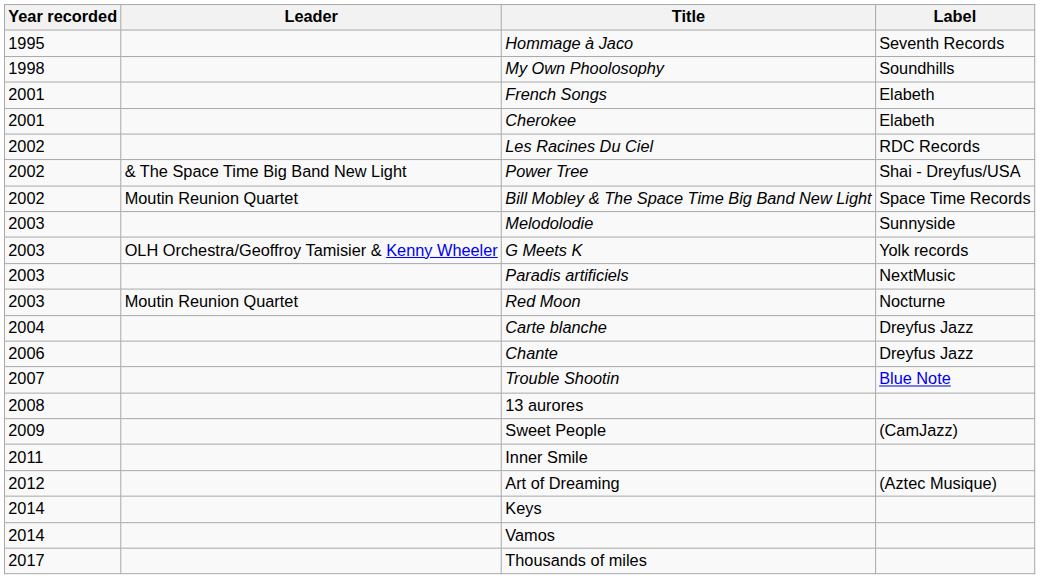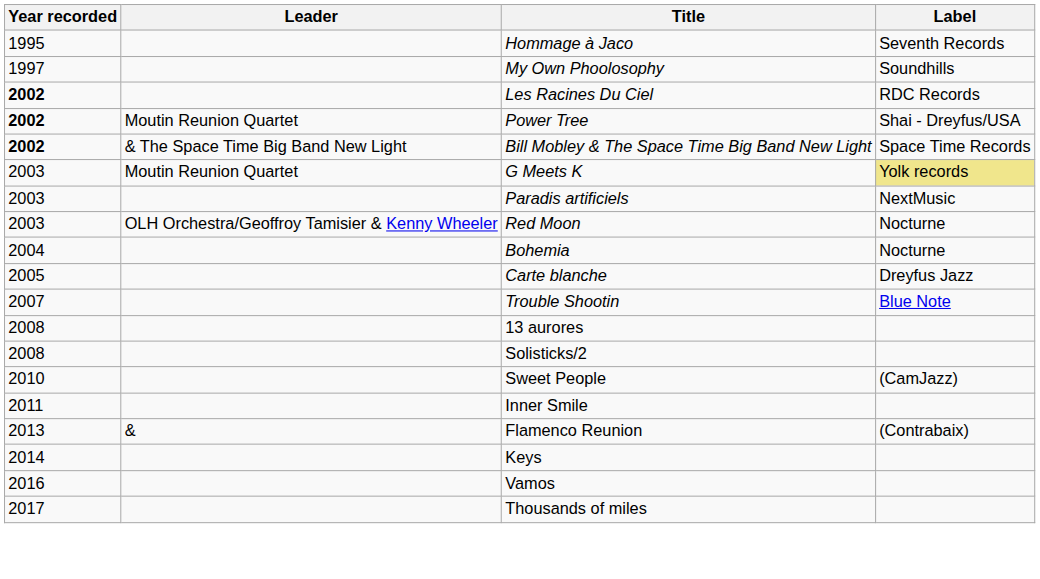 <table class="wikitable sortable">
 <tr>
 <th>Year recorded</th>
 <th>Leader</th>
 <th>Title</th>
 <th>Label</th>
 </tr>
 <tr>
 <td>1995</td>
 <td></td>
 <td><em>Hommage à Jaco</em></td>
 <td>Seventh Records</td>
 </tr>
 <tr>
-<td>1998</td>
+<td>1997</td>
 <td></td>
 <td><em>My Own Phoolosophy</em></td>
 <td>Soundhills</td>
 </tr>
 <tr>
-<td>2001</td>
-<td></td>
-<td><em>French Songs</em></td>
-<td>Elabeth</td>
-</tr>
-<tr>
-<td>2001</td>
-<td></td>
-<td><em>Cherokee</em></td>
-<td>Elabeth</td>
-</tr>
-<tr>
-<td>2002</td>
+<td><strong>2002</strong></td>
 <td></td>
 <td><em>Les Racines Du Ciel</em></td>
 <td>RDC Records</td>
 </tr>
 <tr>
-<td>2002</td>
-<td> & The Space Time Big Band New Light</td>
+<td><strong>2002</strong></td>
+<td>Moutin Reunion Quartet</td>
 <td><em>Power Tree</em></td>
 <td>Shai - Dreyfus/USA</td>
 </tr>
 <tr>
-<td>2002</td>
-<td>Moutin Reunion Quartet</td>
+<td><strong>2002</strong></td>
+<td> & The Space Time Big Band New Light</td>
 <td><em>Bill Mobley & The Space Time Big Band New Light</em></td>
 <td>Space Time Records</td>
 </tr>
 <tr>
 <td>2003</td>
-<td></td>
-<td><em>Melodolodie</em></td>
-<td>Sunnyside</td>
-</tr>
-<tr>
-<td>2003</td>
-<td>OLH Orchestra/Geoffroy Tamisier & <a href='#'>Kenny Wheeler</a></td>
+<td>Moutin Reunion Quartet</td>
 <td><em>G Meets K</em></td>
-<td>Yolk records</td>
+<td style="background: khaki;">Yolk records</td>
 </tr>
 <tr>
 <td>2003</td>
 <td></td>
 <td><em>Paradis artificiels</em></td>
 <td>NextMusic</td>
 </tr>
 <tr>
 <td>2003</td>
-<td>Moutin Reunion Quartet</td>
+<td>OLH Orchestra/Geoffroy Tamisier & <a href='#'>Kenny Wheeler</a></td>
 <td><em>Red Moon</em></td>
 <td>Nocturne</td>
 </tr>
 <tr>
 <td>2004</td>
 <td></td>
-<td><em>Carte blanche</em></td>
-<td>Dreyfus Jazz</td>
+<td><em>Bohemia</em></td>
+<td>Nocturne</td>
 </tr>
 <tr>
-<td>2006</td>
+<td>2005</td>
 <td></td>
-<td><em>Chante</em></td>
+<td><em>Carte blanche</em></td>
 <td>Dreyfus Jazz</td>
 </tr>
 <tr>
 <td>2007</td>
 <td></td>
 <td><em>Trouble Shootin<strong></td>
 <td><a href='#'>Blue Note</a></td>
 </tr>
 <tr>
 <td>2008</td>
 <td></td>
 <td></em>13 aurores<em></td>
 <td></td>
 </tr>
 <tr>
-<td>2009</td>
+<td>2008</td>
+<td></td>
+<td></em>Solisticks/2<em></td>
+<td></td>
+</tr>
+<tr>
+<td>2010</td>
 <td></td>
 <td></em>Sweet People<em></td>
 <td>(CamJazz)</td>
 </tr>
 <tr>
 <td>2011</td>
 <td></td>
 <td></em>Inner Smile<em></td>
 <td></td>
 </tr>
 <tr>
-<td>2012</td>
-<td></td>
-<td></em>Art of Dreaming<em></td>
-<td>(Aztec Musique)</td>
+<td>2013</td>
+<td> & </td>
+<td></em>Flamenco Reunion<em></td>
+<td>(Contrabaix)</td>
 </tr>
 <tr>
 <td>2014</td>
 <td></td>
 <td></em>Keys<em></td>
 <td></td>
 </tr>
 <tr>
-<td>2014</td>
+<td>2016</td>
 <td></td>
 <td></em>Vamos<em></td>
 <td></td>
 </tr>
 <tr>
 <td>2017</td>
 <td></td>
 <td></em>Thousands of miles<em></td>
 <td></td>
 </tr>
 </table>
